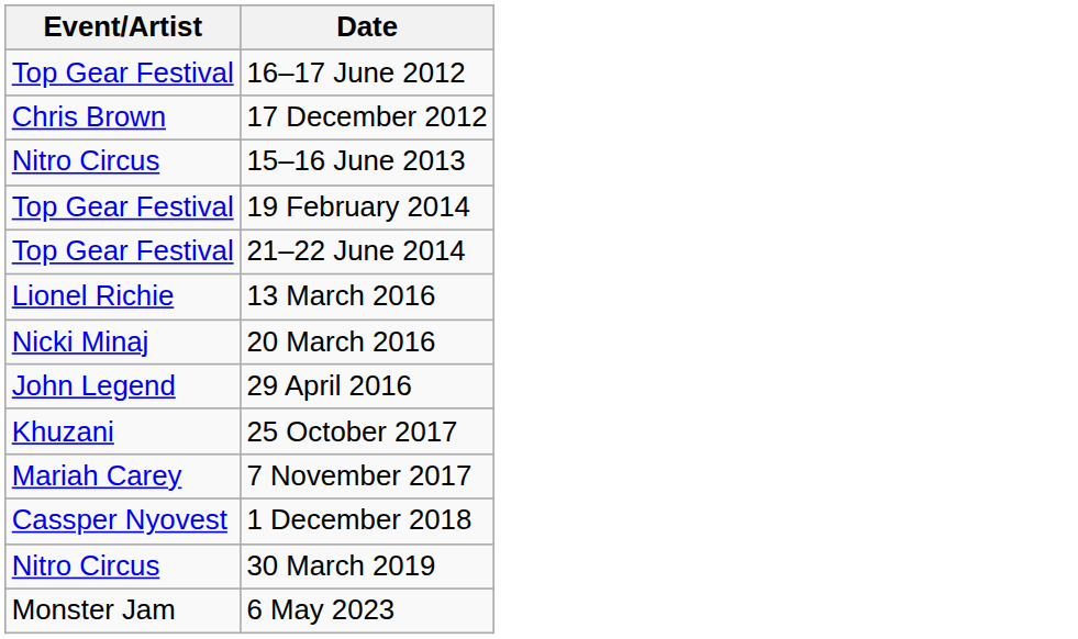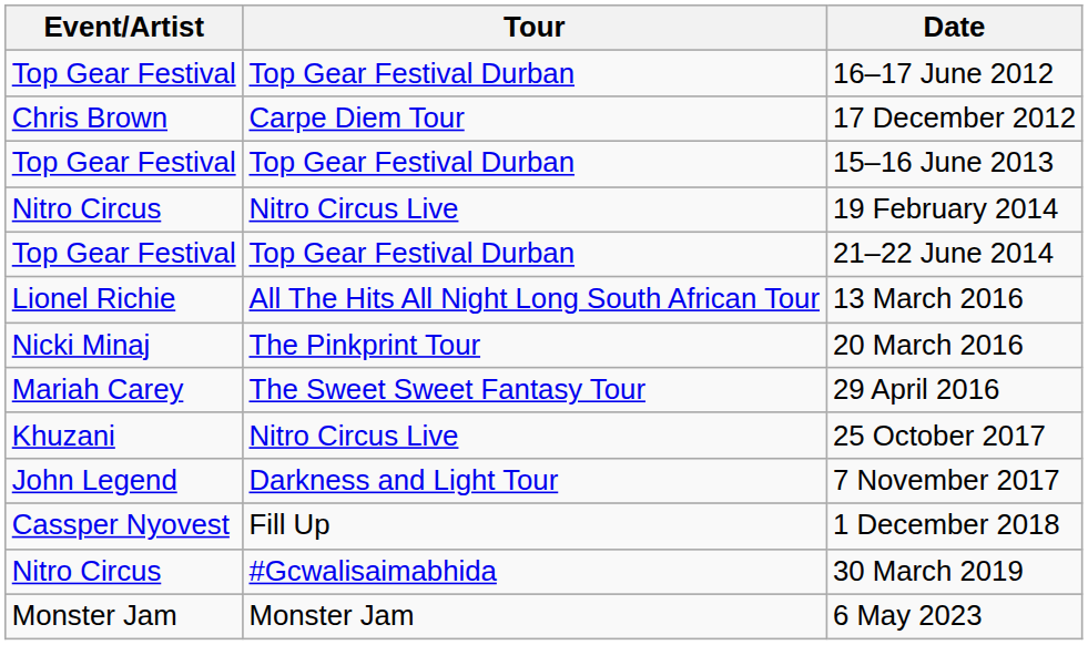 <table class="wikitable">
 <tr>
 <th>Event/Artist</th>
+<th>Tour</th>
 <th>Date</th>
 </tr>
 <tr>
 <td><a href='#'>Top Gear Festival</a></td>
+<td><a href='#'>Top Gear Festival Durban</a></td>
 <td>16–17 June 2012</td>
 </tr>
 <tr>
 <td><a href='#'>Chris Brown</a></td>
+<td><a href='#'>Carpe Diem Tour</a></td>
 <td>17 December 2012</td>
 </tr>
 <tr>
-<td><a href='#'>Nitro Circus</a></td>
+<td><a href='#'>Top Gear Festival</a></td>
+<td><a href='#'>Top Gear Festival Durban</a></td>
 <td>15–16 June 2013</td>
 </tr>
 <tr>
-<td><a href='#'>Top Gear Festival</a></td>
+<td><a href='#'>Nitro Circus</a></td>
+<td><a href='#'>Nitro Circus Live</a></td>
 <td>19 February 2014</td>
 </tr>
 <tr>
 <td><a href='#'>Top Gear Festival</a></td>
+<td><a href='#'>Top Gear Festival Durban</a></td>
 <td>21–22 June 2014</td>
 </tr>
 <tr>
 <td><a href='#'>Lionel Richie</a></td>
+<td><a href='#'>All The Hits All Night Long South African Tour</a></td>
 <td>13 March 2016</td>
 </tr>
 <tr>
 <td><a href='#'>Nicki Minaj</a></td>
+<td><a href='#'>The Pinkprint Tour</a></td>
 <td>20 March 2016</td>
 </tr>
 <tr>
-<td><a href='#'>John Legend</a></td>
+<td><a href='#'>Mariah Carey</a></td>
+<td><a href='#'>The Sweet Sweet Fantasy Tour</a></td>
 <td>29 April 2016</td>
 </tr>
 <tr>
 <td><a href='#'>Khuzani</a></td>
+<td><a href='#'>Nitro Circus Live</a></td>
 <td>25 October 2017</td>
 </tr>
 <tr>
-<td><a href='#'>Mariah Carey</a></td>
+<td><a href='#'>John Legend</a></td>
+<td><a href='#'>Darkness and Light Tour</a></td>
 <td>7 November 2017</td>
 </tr>
 <tr>
 <td><a href='#'>Cassper Nyovest</a></td>
+<td>Fill Up</td>
 <td>1 December 2018</td>
 </tr>
 <tr>
 <td><a href='#'>Nitro Circus</a></td>
+<td><a href='#'>#Gcwalisaimabhida</a></td>
 <td>30 March 2019</td>
 </tr>
 <tr>
 <td>Monster Jam</td>
+<td>Monster Jam</td>
 <td>6 May 2023</td>
 </tr>
 </table>
